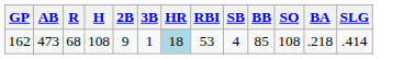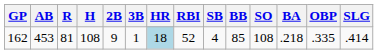 <table class="wikitable" style="font-size:90%;">
 <tr>
 <th><a href='#'>GP</a></th>
 <th><a href='#'>AB</a></th>
 <th><a href='#'>R</a></th>
 <th><a href='#'>H</a></th>
 <th><a href='#'>2B</a></th>
 <th><a href='#'>3B</a></th>
 <th><a href='#'>HR</a></th>
 <th><a href='#'>RBI</a></th>
 <th><a href='#'>SB</a></th>
 <th><a href='#'>BB</a></th>
 <th><a href='#'>SO</a></th>
 <th><a href='#'>BA</a></th>
+<th><a href='#'>OBP</a></th>
 <th><a href='#'>SLG</a></th>
 </tr>
 <tr align=center>
 <td>162</td>
-<td>473</td>
-<td>68</td>
+<td>453</td>
+<td>81</td>
 <td>108</td>
 <td>9</td>
 <td>1</td>
 <td style="background: lightblue;">18</td>
-<td>53</td>
+<td>52</td>
 <td>4</td>
 <td>85</td>
 <td>108</td>
 <td>.218</td>
+<td>.335</td>
 <td>.414</td>
 </tr>
 </table>
